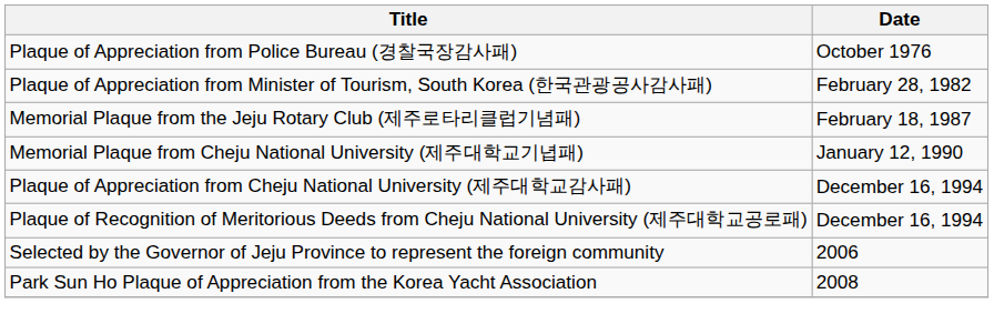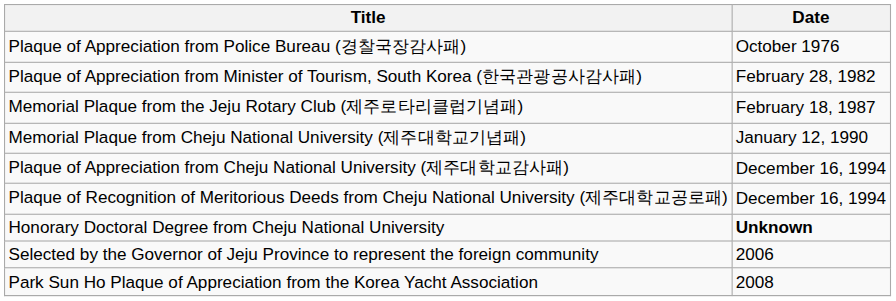 <table class="wikitable sortable" border="1">
 <tr>
 <th class="unsortable">Title</th>
 <th>Date</th>
 </tr>
 <tr>
 <td>Plaque of Appreciation from Police Bureau (경찰국장감사패)</td>
 <td>October 1976</td>
 </tr>
 <tr>
 <td>Plaque of Appreciation from Minister of Tourism, South Korea (한국관광공사감사패)</td>
 <td>February 28, 1982</td>
 </tr>
 <tr>
 <td>Memorial Plaque from the Jeju Rotary Club (제주로타리클럽기념패)</td>
 <td>February 18, 1987</td>
 </tr>
 <tr>
 <td>Memorial Plaque from Cheju National University (제주대학교기녑패)</td>
 <td>January 12, 1990</td>
 </tr>
 <tr>
 <td>Plaque of Appreciation from Cheju National University (제주대학교감사패)</td>
 <td>December 16, 1994</td>
 </tr>
 <tr>
 <td>Plaque of Recognition of Meritorious Deeds from Cheju National University (제주대학교공로패)</td>
 <td>December 16, 1994</td>
 </tr>
 <tr>
+<td>Honorary Doctoral Degree from Cheju National University</td>
+<td><strong>Unknown</strong></td>
+</tr>
+<tr>
 <td>Selected by the Governor of Jeju Province to represent the foreign community</td>
 <td>2006</td>
 </tr>
 <tr>
 <td>Park Sun Ho Plaque of Appreciation from the Korea Yacht Association</td>
 <td>2008</td>
 </tr>
 <tr>
 </tr>
 </table>
